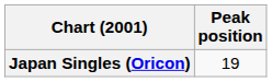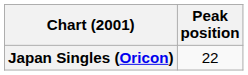 <table class="wikitable plainrowheaders">
 <tr>
 <th>Chart (2001)</th>
 <th>Peak<br>position</th>
 </tr>
 <tr>
 <th scope="row">Japan Singles (<a href='#'>Oricon</a>)</th>
-<td style="text-align:center;">19</td>
+<td style="text-align:center;">22</td>
 </tr>
 </table>
